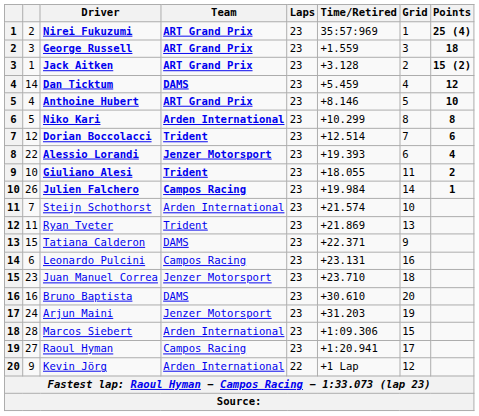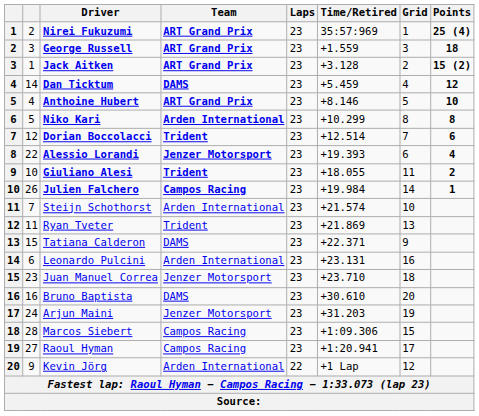 <table class="wikitable" style="font-size:85%">
 <tr>
 <th></th>
 <th></th>
 <th>Driver</th>
 <th>Team</th>
 <th>Laps</th>
 <th>Time/Retired</th>
 <th>Grid</th>
 <th>Points</th>
 </tr>
 <tr>
 <th>1</th>
 <td align="center">2</td>
 <td><strong> <a href='#'>Nirei Fukuzumi</a></strong></td>
 <td><strong><a href='#'>ART Grand Prix</a></strong></td>
 <td>23</td>
 <td>35:57:969</td>
 <td>1</td>
 <td align="center"><strong>25 (4)</strong></td>
 </tr>
 <tr>
 <th>2</th>
 <td align="center">3</td>
 <td><strong> <a href='#'>George Russell</a></strong></td>
 <td><strong><a href='#'>ART Grand Prix</a></strong></td>
 <td>23</td>
 <td>+1.559</td>
 <td>3</td>
 <td align="center"><strong>18</strong></td>
 </tr>
 <tr>
 <th>3</th>
 <td align="center">1</td>
 <td><strong> <a href='#'>Jack Aitken</a></strong></td>
 <td><strong><a href='#'>ART Grand Prix</a></strong></td>
 <td>23</td>
 <td>+3.128</td>
 <td>2</td>
 <td align="center"><strong>15 (2)</strong></td>
 </tr>
 <tr>
 <th>4</th>
 <td align="center">14</td>
 <td><strong> <a href='#'>Dan Ticktum</a></strong></td>
 <td><strong><a href='#'>DAMS</a></strong></td>
 <td>23</td>
 <td>+5.459</td>
 <td>4</td>
 <td align="center"><strong>12</strong></td>
 </tr>
 <tr>
 <th>5</th>
 <td align="center">4</td>
 <td><strong> <a href='#'>Anthoine Hubert</a></strong></td>
 <td><strong><a href='#'>ART Grand Prix</a></strong></td>
 <td>23</td>
 <td>+8.146</td>
 <td>5</td>
 <td align="center"><strong>10</strong></td>
 </tr>
 <tr>
 <th>6</th>
 <td align="center">5</td>
 <td><strong> <a href='#'>Niko Kari</a></strong></td>
 <td><strong><a href='#'>Arden International</a></strong></td>
 <td>23</td>
 <td>+10.299</td>
 <td>8</td>
 <td align="center"><strong>8</strong></td>
 </tr>
 <tr>
 <th>7</th>
 <td align="center">12</td>
 <td><strong> <a href='#'>Dorian Boccolacci</a></strong></td>
 <td><strong><a href='#'>Trident</a></strong></td>
 <td>23</td>
 <td>+12.514</td>
 <td>7</td>
 <td align="center"><strong>6</strong></td>
 </tr>
 <tr>
 <th>8</th>
 <td align="center">22</td>
 <td><strong> <a href='#'>Alessio Lorandi</a></strong></td>
 <td><strong><a href='#'>Jenzer Motorsport</a></strong></td>
 <td>23</td>
 <td>+19.393</td>
 <td>6</td>
 <td align="center"><strong>4</strong></td>
 </tr>
 <tr>
 <th>9</th>
 <td align="center">10</td>
 <td><strong> <a href='#'>Giuliano Alesi</a></strong></td>
 <td><strong><a href='#'>Trident</a></strong></td>
 <td>23</td>
 <td>+18.055</td>
 <td>11</td>
 <td align="center"><strong>2</strong></td>
 </tr>
 <tr>
 <th>10</th>
 <td align="center">26</td>
 <td><strong> <a href='#'>Julien Falchero</a></strong></td>
 <td><strong><a href='#'>Campos Racing</a></strong></td>
 <td>23</td>
 <td>+19.984</td>
 <td>14</td>
 <td align="center"><strong>1</strong></td>
 </tr>
 <tr>
 <th>11</th>
 <td align="center">7</td>
 <td> <a href='#'>Steijn Schothorst</a></td>
 <td><a href='#'>Arden International</a></td>
 <td>23</td>
 <td>+21.574</td>
 <td>10</td>
 <td></td>
 </tr>
 <tr>
 <th>12</th>
 <td align="center">11</td>
 <td> <a href='#'>Ryan Tveter</a></td>
 <td><a href='#'>Trident</a></td>
 <td>23</td>
 <td>+21.869</td>
 <td>13</td>
 <td></td>
 </tr>
 <tr>
 <th>13</th>
 <td align="center">15</td>
 <td> <a href='#'>Tatiana Calderon</a></td>
 <td><a href='#'>DAMS</a></td>
 <td>23</td>
 <td>+22.371</td>
 <td>9</td>
 <td></td>
 </tr>
 <tr>
 <th>14</th>
 <td align="center">6</td>
 <td> <a href='#'>Leonardo Pulcini</a></td>
-<td><a href='#'>Campos Racing</a></td>
+<td><a href='#'>Arden International</a></td>
 <td>23</td>
 <td>+23.131</td>
 <td>16</td>
 <td></td>
 </tr>
 <tr>
 <th>15</th>
 <td align="center">23</td>
 <td> <a href='#'>Juan Manuel Correa</a></td>
 <td><a href='#'>Jenzer Motorsport</a></td>
 <td>23</td>
 <td>+23.710</td>
 <td>18</td>
 <td></td>
 </tr>
 <tr>
 <th>16</th>
 <td align="center">16</td>
 <td> <a href='#'>Bruno Baptista</a></td>
 <td><a href='#'>DAMS</a></td>
 <td>23</td>
 <td>+30.610</td>
 <td>20</td>
 <td></td>
 </tr>
 <tr>
 <th>17</th>
 <td align="center">24</td>
 <td> <a href='#'>Arjun Maini</a></td>
 <td><a href='#'>Jenzer Motorsport</a></td>
 <td>23</td>
 <td>+31.203</td>
 <td>19</td>
 <td></td>
 </tr>
 <tr>
 <th>18</th>
 <td align="center">28</td>
 <td> <a href='#'>Marcos Siebert</a></td>
-<td><a href='#'>Arden International</a></td>
+<td><a href='#'>Campos Racing</a></td>
 <td>23</td>
 <td>+1:09.306</td>
 <td>15</td>
 <td></td>
 </tr>
 <tr>
 <th>19</th>
 <td align="center">27</td>
 <td> <a href='#'>Raoul Hyman</a></td>
 <td><a href='#'>Campos Racing</a></td>
 <td>23</td>
 <td>+1:20.941</td>
 <td>17</td>
 <td></td>
 </tr>
 <tr>
 <th>20</th>
 <td align="center">9</td>
 <td> <a href='#'>Kevin Jörg</a></td>
 <td><a href='#'>Arden International</a></td>
 <td>22</td>
 <td>+1 Lap</td>
 <td>12</td>
 <td></td>
 </tr>
 <tr>
 <th colspan="8"><em>Fastest lap:  <strong><a href='#'>Raoul Hyman</a> − <a href='#'>Campos Racing</a> − 1:33.073 (lap 23)<strong><em></th>
 </tr>
 <tr>
 <th colspan="8">Source:</th>
 </tr>
 </table>
